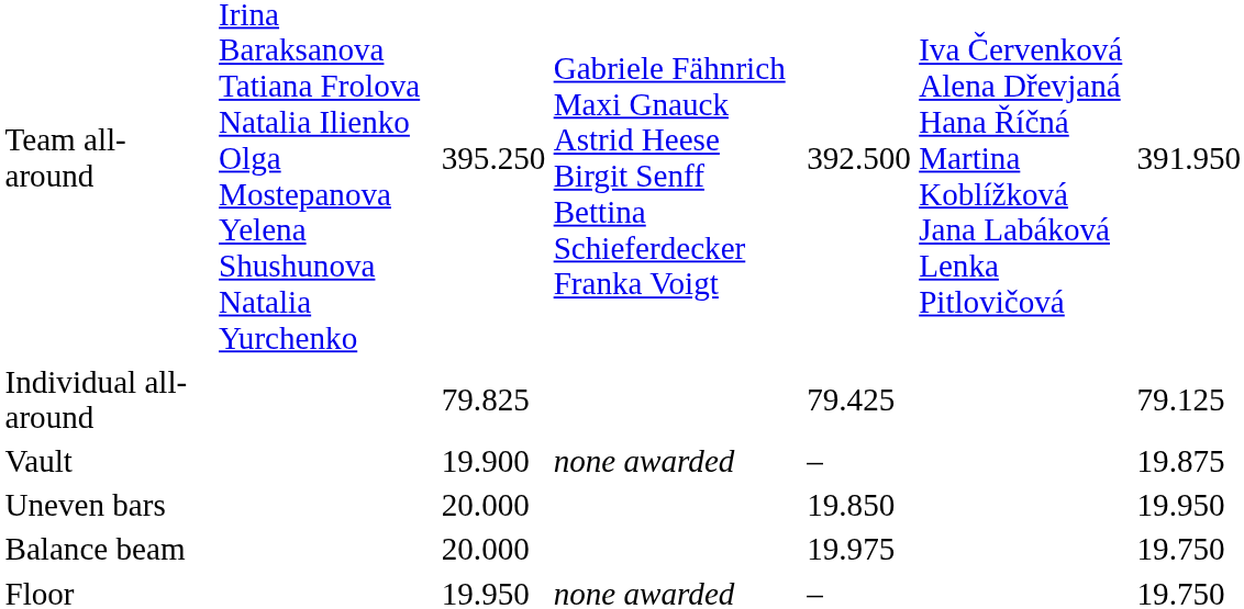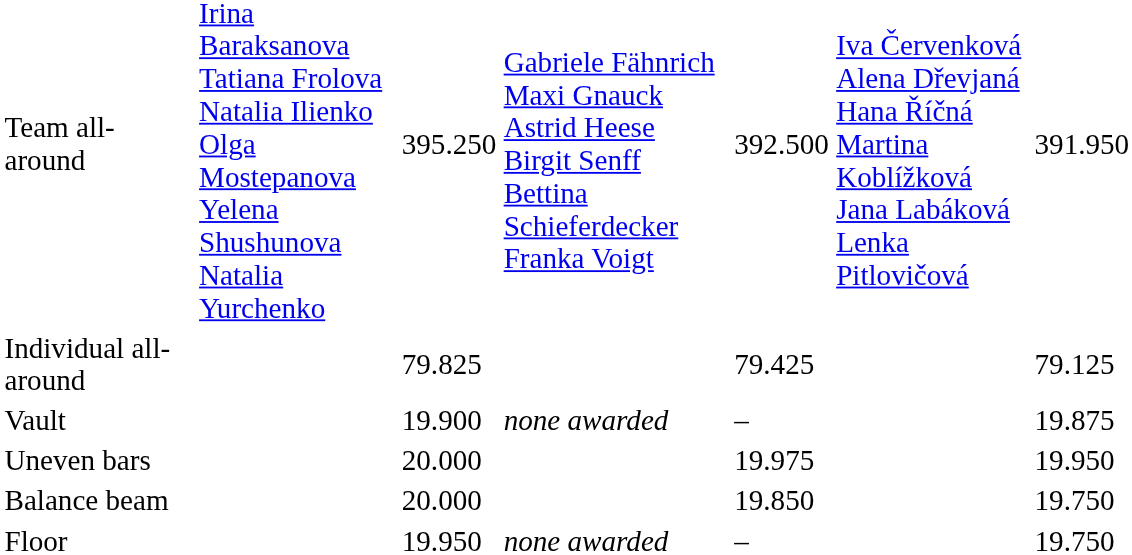 <table>
 <tr>
 <td>Team all-around</td>
 <td><br><a href='#'>Irina Baraksanova</a> <br> <a href='#'>Tatiana Frolova</a> <br> <a href='#'>Natalia Ilienko</a> <br> <a href='#'>Olga Mostepanova</a> <br> <a href='#'>Yelena Shushunova</a> <br> <a href='#'>Natalia Yurchenko</a></td>
 <td>395.250</td>
 <td><br><a href='#'>Gabriele Fähnrich</a> <br> <a href='#'>Maxi Gnauck</a> <br> <a href='#'>Astrid Heese</a> <br> <a href='#'>Birgit Senff</a> <br> <a href='#'>Bettina Schieferdecker</a> <br> <a href='#'>Franka Voigt</a></td>
 <td>392.500</td>
 <td><br><a href='#'>Iva Červenková</a> <br> <a href='#'>Alena Dřevjaná</a> <br> <a href='#'>Hana Říčná</a> <br> <a href='#'>Martina Koblížková</a> <br> <a href='#'>Jana Labáková</a> <br> <a href='#'>Lenka Pitlovičová</a></td>
 <td>391.950</td>
 </tr>
 <tr>
 <td>Individual all-around</td>
 <td></td>
 <td>79.825</td>
 <td></td>
 <td>79.425</td>
 <td> <br> </td>
 <td>79.125</td>
 </tr>
 <tr>
 <td>Vault</td>
 <td> <br> </td>
 <td>19.900</td>
 <td><em>none awarded</em></td>
 <td>–</td>
 <td></td>
 <td>19.875</td>
 </tr>
 <tr>
 <td>Uneven bars</td>
 <td></td>
 <td>20.000</td>
 <td></td>
-<td>19.850</td>
+<td>19.975</td>
 <td></td>
 <td>19.950</td>
 </tr>
 <tr>
 <td>Balance beam</td>
 <td></td>
 <td>20.000</td>
 <td></td>
-<td>19.975</td>
+<td>19.850</td>
 <td></td>
 <td>19.750</td>
 </tr>
 <tr>
 <td>Floor</td>
 <td> <br> </td>
 <td>19.950</td>
 <td><em>none awarded</em></td>
 <td>–</td>
 <td></td>
 <td>19.750</td>
 </tr>
 </table>
